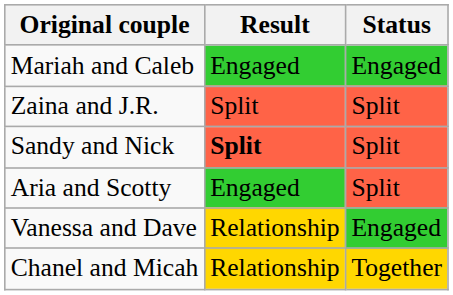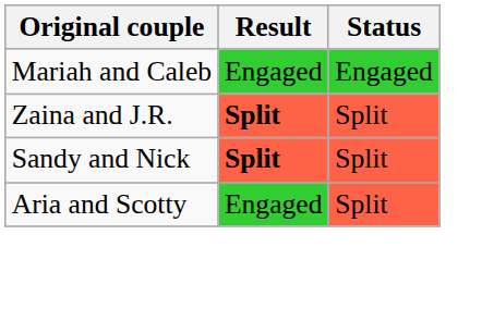 <table class="wikitable sortable">
 <tr>
 <th>Original couple</th>
 <th>Result</th>
 <th>Status</th>
 </tr>
 <tr>
 <td>Mariah and Caleb</td>
 <td bgcolor="limegreen">Engaged</td>
 <td bgcolor="limegreen">Engaged</td>
 </tr>
 <tr>
 <td>Zaina and J.R.</td>
-<td bgcolor="tomato">Split</td>
+<td bgcolor="tomato"><strong>Split</strong></td>
 <td bgcolor="tomato">Split</td>
 </tr>
 <tr>
 <td>Sandy and Nick</td>
 <td bgcolor="tomato"><strong>Split</strong></td>
 <td bgcolor="tomato">Split</td>
 </tr>
 <tr>
 <td>Aria and Scotty</td>
 <td bgcolor="limegreen">Engaged</td>
 <td bgcolor="tomato">Split</td>
 </tr>
-<tr>
-<td>Vanessa and Dave</td>
-<td bgcolor="gold">Relationship</td>
-<td bgcolor="limegreen">Engaged</td>
-</tr>
-<tr>
-<td>Chanel and Micah</td>
-<td bgcolor="gold">Relationship</td>
-<td bgcolor="gold">Together</td>
-</tr>
 </table>
